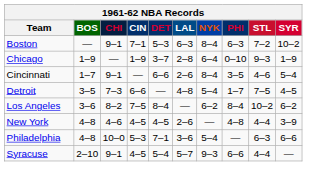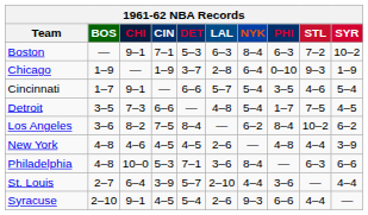 <table class="wikitable" style="font-size:95%; text-align:center;">
 <tr>
 <th colspan=10>1961-62 NBA Records</th>
 </tr>
 <tr>
 <th width=100>Team</th>
 <th style="background:#006400;color:#FFFFFF;width=35">BOS</th>
 <th style="background:#031E41;color:#D60032;width=35">CHI</th>
 <th style="background:#012F6B;color:#FFFFFF;width=35">CIN</th>
 <th style="background:#012F6B;color:#D40032;width=35">DET</th>
 <th style="background:#004B87;color:#FFFFFF;width=35">LAL</th>
 <th style="background:#003EA4;color:#E45206;width=35">NYK</th>
 <th style="background:#012F6B;color:#D50131;width=35">PHI</th>
 <th style="background:#C90F2E;color:#FFFFFF;width=35">STL</th>
 <th style="background:#D40032;color:#FFFFFF;width=35">SYR</th>
 </tr>
 <tr>
 <td style="text-align:left;"><a href='#'>Boston</a></td>
 <td>—</td>
 <td>9–1</td>
 <td>7–1</td>
 <td>5–3</td>
 <td>6–3</td>
 <td>8–4</td>
 <td>6–3</td>
 <td>7–2</td>
 <td>10–2</td>
 </tr>
 <tr>
 <td style="text-align:left;"><a href='#'>Chicago</a></td>
 <td>1–9</td>
 <td>—</td>
 <td>1–9</td>
 <td>3–7</td>
 <td>2–8</td>
 <td>6–4</td>
 <td>0–10</td>
 <td>9–3</td>
 <td>1–9</td>
 </tr>
 <tr>
 <td style="text-align:left;">Cincinnati</td>
 <td>1–7</td>
 <td>9–1</td>
 <td>—</td>
 <td>6–6</td>
-<td>2–6</td>
-<td>8–4</td>
+<td>5–7</td>
+<td>5–4</td>
 <td>3–5</td>
 <td>4–6</td>
 <td>5–4</td>
 </tr>
 <tr>
 <td style="text-align:left;"><a href='#'>Detroit</a></td>
 <td>3–5</td>
 <td>7–3</td>
 <td>6–6</td>
 <td>—</td>
 <td>4–8</td>
 <td>5–4</td>
 <td>1–7</td>
 <td>7–5</td>
 <td>4–5</td>
 </tr>
 <tr>
 <td style="text-align:left;"><a href='#'>Los Angeles</a></td>
 <td>3–6</td>
 <td>8–2</td>
 <td>7–5</td>
 <td>8–4</td>
 <td>—</td>
 <td>6–2</td>
 <td>8–4</td>
 <td>10–2</td>
 <td>6–2</td>
 </tr>
 <tr>
 <td style="text-align:left;"><a href='#'>New York</a></td>
 <td>4–8</td>
 <td>4–6</td>
 <td>4–5</td>
 <td>4–5</td>
 <td>2–6</td>
 <td>—</td>
 <td>4–8</td>
 <td>4–4</td>
 <td>3–9</td>
 </tr>
 <tr>
 <td style="text-align:left;"><a href='#'>Philadelphia</a></td>
 <td>4–8</td>
 <td>10–0</td>
 <td>5–3</td>
 <td>7–1</td>
 <td>3–6</td>
-<td>5–4</td>
+<td>8–4</td>
 <td>—</td>
 <td>6–3</td>
 <td>6–6</td>
+</tr>
+<tr>
+<td style="text-align:left;"><a href='#'>St. Louis</a></td>
+<td>2–7</td>
+<td>6–4</td>
+<td>3–9</td>
+<td>5–7</td>
+<td>2–10</td>
+<td>4–4</td>
+<td>3–6</td>
+<td>—</td>
+<td>4–4</td>
 </tr>
 <tr>
 <td style="text-align:left;"><a href='#'>Syracuse</a></td>
 <td>2–10</td>
 <td>9–1</td>
 <td>4–5</td>
 <td>5–4</td>
-<td>5–7</td>
+<td>2–6</td>
 <td>9–3</td>
 <td>6–6</td>
 <td>4–4</td>
 <td>—</td>
 </tr>
 </table>
